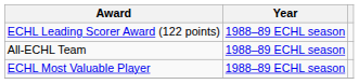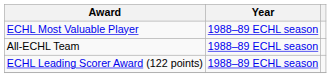 <table class="wikitable">
 <tr>
 <th>Award</th>
 <th>Year</th>
 <th></th>
 </tr>
 <tr>
-<td><a href='#'>ECHL Leading Scorer Award</a> (122 points)</td>
+<td><a href='#'>ECHL Most Valuable Player</a></td>
 <td><a href='#'>1988–89 ECHL season</a></td>
 <td></td>
 </tr>
 <tr>
 <td>All-ECHL Team</td>
 <td><a href='#'>1988–89 ECHL season</a></td>
 <td></td>
 </tr>
 <tr>
-<td><a href='#'>ECHL Most Valuable Player</a></td>
+<td><a href='#'>ECHL Leading Scorer Award</a> (122 points)</td>
 <td><a href='#'>1988–89 ECHL season</a></td>
 <td></td>
 </tr>
 <tr>
 </tr>
 </table>
